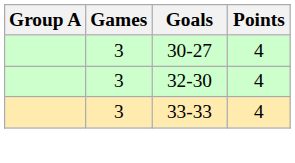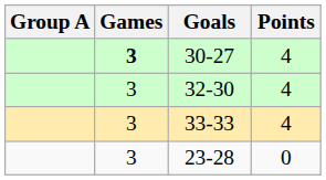 <table class="wikitable" style="text-align:center;">
 <tr>
 <th>Group A</th>
 <th width="45px">Games</th>
 <th width="55px">Goals</th>
 <th width="45px">Points</th>
 </tr>
 <tr bgcolor="#ccffcc">
 <td align="left"></td>
-<td>3</td>
+<td><strong>3</strong></td>
 <td>30-27</td>
 <td>4</td>
 </tr>
 <tr bgcolor="#ccffcc">
 <td align="left"></td>
 <td>3</td>
 <td>32-30</td>
 <td>4</td>
 </tr>
 <tr bgcolor="#ffebad">
 <td align="left"></td>
 <td>3</td>
 <td>33-33</td>
 <td>4</td>
 </tr>
+<tr>
+<td align="left"></td>
+<td>3</td>
+<td>23-28</td>
+<td>0</td>
+</tr>
 </table>
